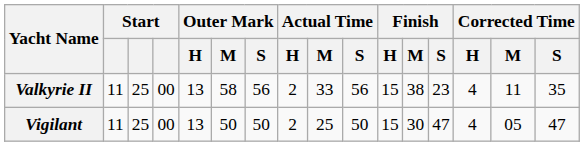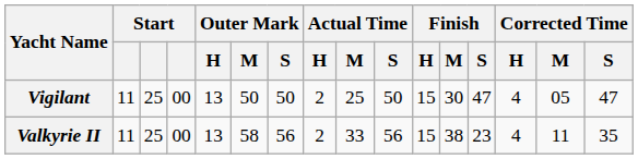 <table class="wikitable" style="font-size:10pt;line-height:1.5;text-align: center;">
 <tr>
 <th rowspan="2">Yacht Name</th>
 <th colspan="3">Start</th>
 <th colspan="3">Outer Mark</th>
 <th colspan="3">Actual Time</th>
 <th colspan="3">Finish</th>
 <th colspan="3">Corrected Time</th>
 </tr>
 <tr>
 <th></th>
 <th></th>
 <th></th>
 <th>H</th>
 <th>M</th>
 <th>S</th>
 <th>H</th>
 <th>M</th>
 <th>S</th>
 <th>H</th>
 <th>M</th>
 <th>S</th>
 <th>H</th>
 <th>M</th>
 <th>S</th>
 </tr>
 <tr>
+<th><em>Vigilant</em></th>
+<td>11</td>
+<td>25</td>
+<td>00</td>
+<td>13</td>
+<td>50</td>
+<td>50</td>
+<td>2</td>
+<td>25</td>
+<td>50</td>
+<td>15</td>
+<td>30</td>
+<td>47</td>
+<td>4</td>
+<td>05</td>
+<td>47</td>
+</tr>
+<tr>
 <th><em>Valkyrie II</em></th>
 <td>11</td>
 <td>25</td>
 <td>00</td>
 <td>13</td>
 <td>58</td>
 <td>56</td>
 <td>2</td>
 <td>33</td>
 <td>56</td>
 <td>15</td>
 <td>38</td>
 <td>23</td>
 <td>4</td>
 <td>11</td>
 <td>35</td>
 </tr>
-<tr>
-<th><em>Vigilant</em></th>
-<td>11</td>
-<td>25</td>
-<td>00</td>
-<td>13</td>
-<td>50</td>
-<td>50</td>
-<td>2</td>
-<td>25</td>
-<td>50</td>
-<td>15</td>
-<td>30</td>
-<td>47</td>
-<td>4</td>
-<td>05</td>
-<td>47</td>
-</tr>
 </table>
